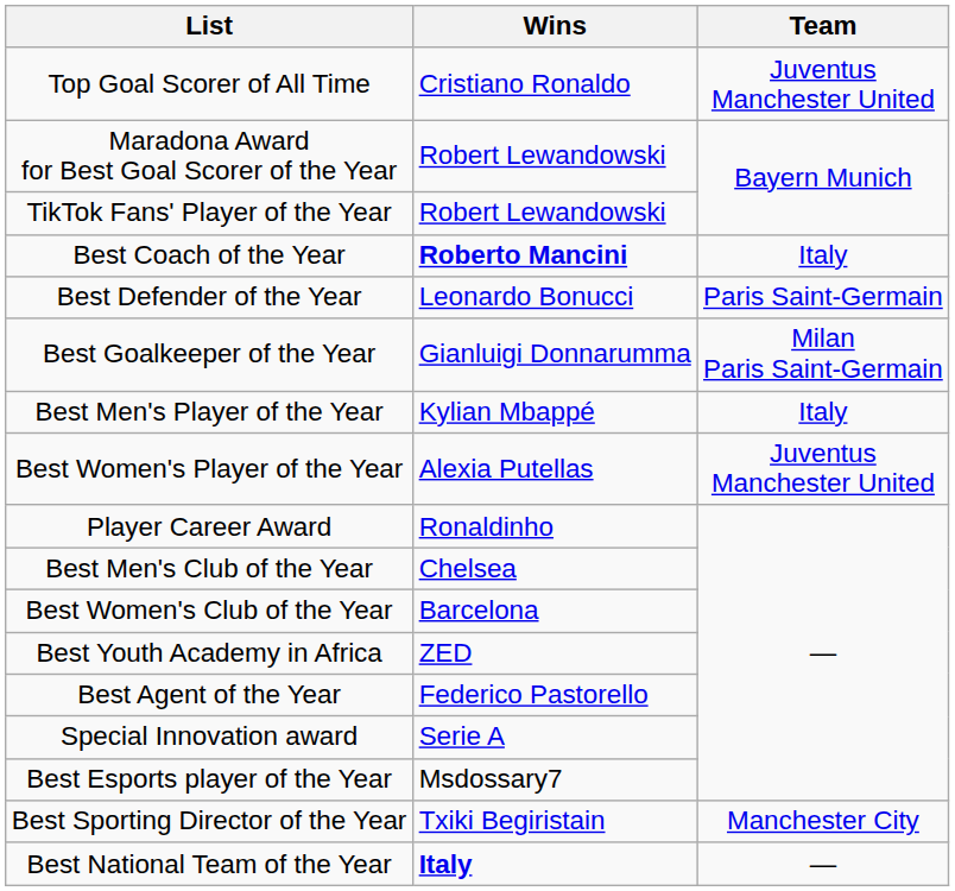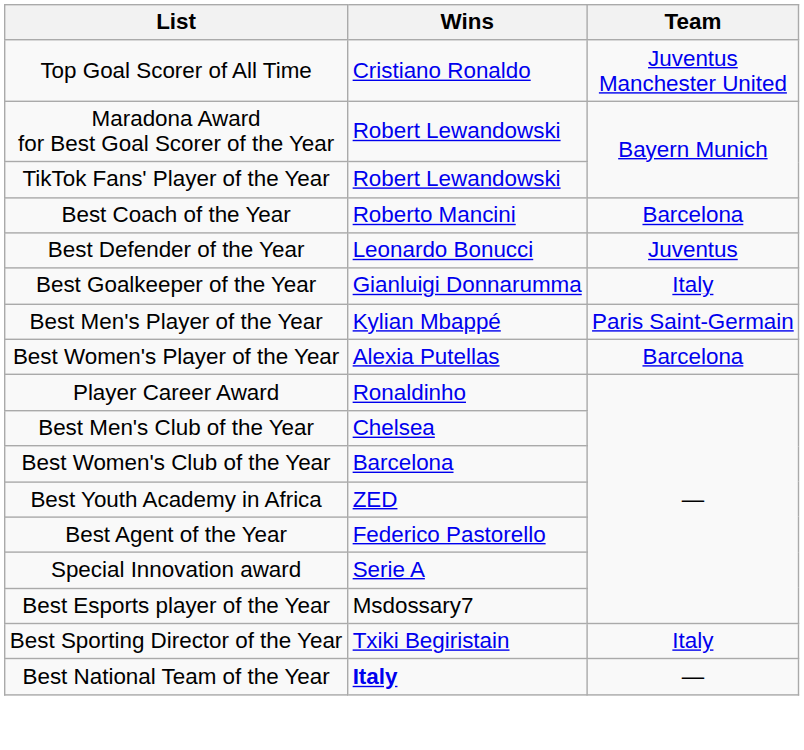 <table class="wikitable">
 <tr>
 <th>List</th>
 <th>Wins</th>
 <th>Team</th>
 </tr>
 <tr>
 <td rowspan="1" align="center">Top Goal Scorer of All Time</td>
 <td align="left"> <a href='#'>Cristiano Ronaldo</a></td>
 <td rowspan="1" align="center"> <a href='#'>Juventus</a><br> <a href='#'>Manchester United</a></td>
 </tr>
 <tr>
 <td rowspan="1" align="center">Maradona Award <br> for Best Goal Scorer of the Year</td>
 <td align="left"> <a href='#'>Robert Lewandowski</a></td>
 <td rowspan="2" align="center"> <a href='#'>Bayern Munich</a></td>
 </tr>
 <tr>
 <td rowspan="1" align="center">TikTok Fans' Player of the Year</td>
 <td align="left"> <a href='#'>Robert Lewandowski</a></td>
 </tr>
 <tr>
 <td rowspan="1" align="center">Best Coach of the Year</td>
-<td align="left"><strong> <a href='#'>Roberto Mancini</a></strong></td>
-<td rowspan="1" align="center"> <a href='#'>Italy</a></td>
+<td align="left"> <a href='#'>Roberto Mancini</a></td>
+<td rowspan="1" align="center"> <a href='#'>Barcelona</a></td>
 </tr>
 <tr>
 <td rowspan="1" align="center">Best Defender of the Year</td>
 <td align="left"> <a href='#'>Leonardo Bonucci</a></td>
-<td rowspan="1" align="center"> <a href='#'>Paris Saint-Germain</a></td>
+<td rowspan="1" align="center"> <a href='#'>Juventus</a></td>
 </tr>
 <tr>
 <td rowspan="1" align="center">Best Goalkeeper of the Year</td>
 <td align="left"> <a href='#'>Gianluigi Donnarumma</a></td>
-<td rowspan="1" align="center"> <a href='#'>Milan</a><br> <a href='#'>Paris Saint-Germain</a></td>
+<td rowspan="1" align="center"> <a href='#'>Italy</a></td>
 </tr>
 <tr>
 <td rowspan="1" align="center">Best Men's Player of the Year</td>
 <td align="left"> <a href='#'>Kylian Mbappé</a></td>
-<td rowspan="1" align="center"> <a href='#'>Italy</a></td>
+<td rowspan="1" align="center"> <a href='#'>Paris Saint-Germain</a></td>
 </tr>
 <tr>
 <td rowspan="1" align="center">Best Women's Player of the Year</td>
 <td align="left"> <a href='#'>Alexia Putellas</a></td>
-<td rowspan="1" align="center"> <a href='#'>Juventus</a><br> <a href='#'>Manchester United</a></td>
+<td rowspan="1" align="center"> <a href='#'>Barcelona</a></td>
 </tr>
 <tr>
 <td rowspan="1" align="center">Player Career Award</td>
 <td align="left"> <a href='#'>Ronaldinho</a></td>
 <td rowspan="7" align="center">—</td>
 </tr>
 <tr>
 <td rowspan="1" align="center">Best Men's Club of the Year</td>
 <td align="left"> <a href='#'>Chelsea</a></td>
 </tr>
 <tr>
 <td rowspan="1" align="center">Best Women's Club of the Year</td>
 <td align="left"> <a href='#'>Barcelona</a></td>
 </tr>
 <tr>
 <td rowspan="1" align="center">Best Youth Academy in Africa</td>
 <td align="left"> <a href='#'>ZED</a></td>
 </tr>
 <tr>
 <td rowspan="1" align="center">Best Agent of the Year</td>
 <td align="left"> <a href='#'>Federico Pastorello</a></td>
 </tr>
 <tr>
 <td rowspan="1" align="center">Special Innovation award</td>
 <td align="left"> <a href='#'>Serie A</a></td>
 </tr>
 <tr>
 <td rowspan="1" align="center">Best Esports player of the Year</td>
 <td align="left"> Msdossary7</td>
 </tr>
 <tr>
 <td rowspan="1" align="center">Best Sporting Director of the Year</td>
 <td align="left"> <a href='#'>Txiki Begiristain</a></td>
-<td rowspan="1" align="center"> <a href='#'>Manchester City</a></td>
+<td rowspan="1" align="center"> <a href='#'>Italy</a></td>
 </tr>
 <tr>
 <td rowspan="1" align="center">Best National Team of the Year</td>
 <td align="left"><strong> <a href='#'>Italy</a></strong></td>
 <td rowspan="1" align="center">—</td>
 </tr>
 </table>
